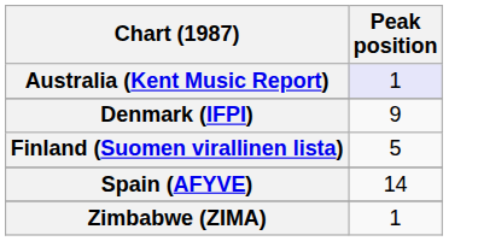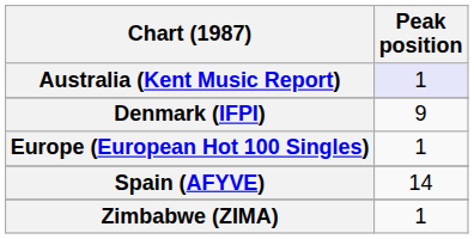 <table class="wikitable sortable plainrowheaders" style="text-align:center">
 <tr>
 <th scope="col">Chart (1987)</th>
 <th scope="col">Peak<br>position</th>
 </tr>
 <tr>
 <th scope="row">Australia (<a href='#'>Kent Music Report</a>)</th>
 <td style="background: lavender;">1</td>
 </tr>
 <tr>
 </tr>
 <tr>
 </tr>
 <tr>
 </tr>
 <tr>
 </tr>
 <tr>
 <th scope="row">Denmark (<a href='#'>IFPI</a>)</th>
 <td>9</td>
 </tr>
 <tr>
-<th scope="row">Finland (<a href='#'>Suomen virallinen lista</a>)</th>
-<td>5</td>
+<th scope="row">Europe (<a href='#'>European Hot 100 Singles</a>)</th>
+<td>1</td>
 </tr>
 <tr>
 </tr>
 <tr>
 </tr>
 <tr>
 </tr>
 <tr>
 </tr>
 <tr>
 </tr>
 <tr>
 <th scope="row">Spain (<a href='#'>AFYVE</a>)</th>
 <td>14</td>
 </tr>
 <tr>
 </tr>
 <tr>
 </tr>
 <tr>
 </tr>
 <tr>
 </tr>
 <tr>
 </tr>
 <tr>
 </tr>
 <tr>
 </tr>
 <tr>
 </tr>
 <tr>
 </tr>
 <tr>
 <th scope="row">Zimbabwe (ZIMA)</th>
 <td>1</td>
 </tr>
 </table>
